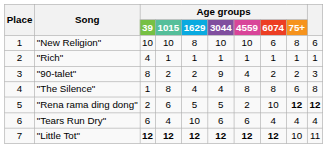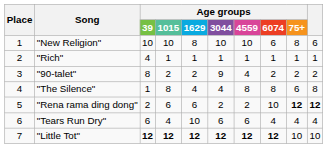 <table class="wikitable" style="margin: 1em auto 1em auto; text-align:center;">
 <tr>
 <th rowspan="2">Place</th>
 <th rowspan="2">Song</th>
 <th colspan="7">Age groups</th>
 <th rowspan="2"></th>
 </tr>
 <tr>
 <th style="background:#76C043;color:white;">39</th>
 <th style="background:#55BF9A;color:white;">1015</th>
 <th style="background:#09AAE0;color:white;">1629</th>
 <th style="background:#804F9F;color:white;">3044</th>
 <th style="background:#D94599;color:white;">4559</th>
 <th style="background:#ED3E23;color:white;">6074</th>
 <th style="background:#F6931D;color:white;">75+</th>
 </tr>
 <tr>
 <td>1</td>
 <td style="text-align:left;">"New Religion"</td>
 <td>10</td>
 <td>10</td>
 <td>8</td>
 <td>10</td>
 <td>10</td>
 <td>6</td>
 <td>8</td>
 <td>6</td>
 </tr>
 <tr>
 <td>2</td>
 <td style="text-align:left;">"Rich"</td>
 <td>4</td>
 <td>1</td>
 <td>1</td>
 <td>1</td>
 <td>1</td>
 <td>1</td>
 <td>1</td>
 <td>1</td>
 </tr>
 <tr>
 <td>3</td>
 <td style="text-align:left;">"90-talet"</td>
 <td>8</td>
 <td>2</td>
 <td>2</td>
 <td>9</td>
 <td>4</td>
 <td>2</td>
 <td>2</td>
-<td>3</td>
+<td>2</td>
 </tr>
 <tr>
 <td>4</td>
 <td style="text-align:left;">"The Silence"</td>
 <td>1</td>
 <td>8</td>
 <td>4</td>
 <td>4</td>
 <td>8</td>
 <td>8</td>
 <td>6</td>
 <td>8</td>
 </tr>
 <tr>
 <td>5</td>
 <td style="text-align:left;">"Rena rama ding dong"</td>
 <td>2</td>
 <td>6</td>
-<td>5</td>
-<td>5</td>
+<td>6</td>
+<td>2</td>
 <td>2</td>
 <td>10</td>
 <td><strong>12</strong></td>
 <td><strong>12</strong></td>
 </tr>
 <tr>
 <td>6</td>
 <td style="text-align:left;">"Tears Run Dry"</td>
 <td>6</td>
 <td>4</td>
 <td>10</td>
 <td>6</td>
 <td>6</td>
 <td>4</td>
 <td>4</td>
 <td>4</td>
 </tr>
 <tr>
 <td>7</td>
 <td style="text-align:left;">"Little Tot"</td>
 <td><strong>12</strong></td>
 <td><strong>12</strong></td>
 <td><strong>12</strong></td>
 <td><strong>12</strong></td>
 <td><strong>12</strong></td>
 <td><strong>12</strong></td>
 <td>10</td>
-<td>11</td>
+<td>10</td>
 </tr>
 </table>
